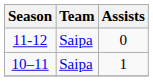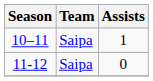 <table class="wikitable" style="text-align: center;">
 <tr>
 <th>Season</th>
 <th>Team</th>
 <th>Assists</th>
 </tr>
 <tr>
+<td><a href='#'>10–11</a></td>
+<td align="left"><a href='#'>Saipa</a></td>
+<td>1</td>
+</tr>
+<tr>
 <td><a href='#'>11-12</a></td>
 <td align="left"><a href='#'>Saipa</a></td>
 <td>0</td>
 </tr>
 <tr>
-<td><a href='#'>10–11</a></td>
-<td align="left"><a href='#'>Saipa</a></td>
-<td>1</td>
-</tr>
-<tr>
 </tr>
 </table>
